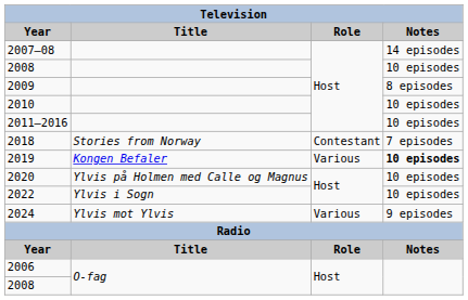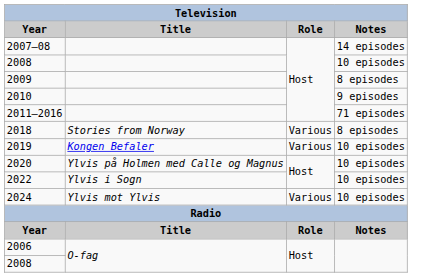 <table class="wikitable">
 <tr style="text-align:center;">
 <th colspan=4 style="background:#B0C4DE;">Television</th>
 </tr>
 <tr style="text-align:center;">
 <th style="background:#ccc;">Year</th>
 <th style="background:#ccc;">Title</th>
 <th style="background:#ccc;">Role</th>
 <th style="background:#ccc;">Notes</th>
 </tr>
 <tr>
 <td>2007–08</td>
 <td></td>
 <td rowspan="5">Host</td>
 <td>14 episodes</td>
 </tr>
 <tr>
 <td>2008</td>
 <td></td>
 <td>10 episodes</td>
 </tr>
 <tr>
 <td>2009</td>
 <td></td>
 <td>8 episodes</td>
 </tr>
 <tr>
 <td>2010</td>
 <td></td>
-<td>10 episodes</td>
+<td>9 episodes</td>
 </tr>
 <tr>
 <td>2011–2016</td>
 <td></td>
-<td>10 episodes</td>
+<td>71 episodes</td>
 </tr>
 <tr>
 <td>2018</td>
 <td><em>Stories from Norway</em></td>
-<td>Contestant</td>
-<td>7 episodes</td>
+<td>Various</td>
+<td>8 episodes</td>
 </tr>
 <tr>
 <td>2019</td>
 <td><em><a href='#'>Kongen Befaler</a></em></td>
 <td>Various</td>
-<td><strong>10 episodes</strong></td>
+<td>10 episodes</td>
 </tr>
 <tr>
 <td>2020</td>
 <td><em>Ylvis på Holmen med Calle og Magnus</em></td>
 <td rowspan="2">Host</td>
 <td>10 episodes</td>
 </tr>
 <tr>
 <td>2022</td>
 <td><em>Ylvis i Sogn</em></td>
 <td>10 episodes</td>
 </tr>
 <tr>
 <td>2024</td>
 <td><em>Ylvis mot Ylvis</em></td>
 <td>Various</td>
-<td>9 episodes</td>
+<td>10 episodes</td>
 </tr>
 <tr>
 <th colspan=4 style="background:#B0C4DE;">Radio</th>
 </tr>
 <tr style="text-align:center;">
 <th style="background:#ccc;">Year</th>
 <th style="background:#ccc;">Title</th>
 <th style="background:#ccc;">Role</th>
 <th style="background:#ccc;">Notes</th>
 </tr>
 <tr>
 <td>2006</td>
 <td rowspan="2"><em>O-fag</em></td>
 <td rowspan="2">Host</td>
 <td rowspan="2"></td>
 </tr>
 <tr>
 <td>2008</td>
 </tr>
 </table>
